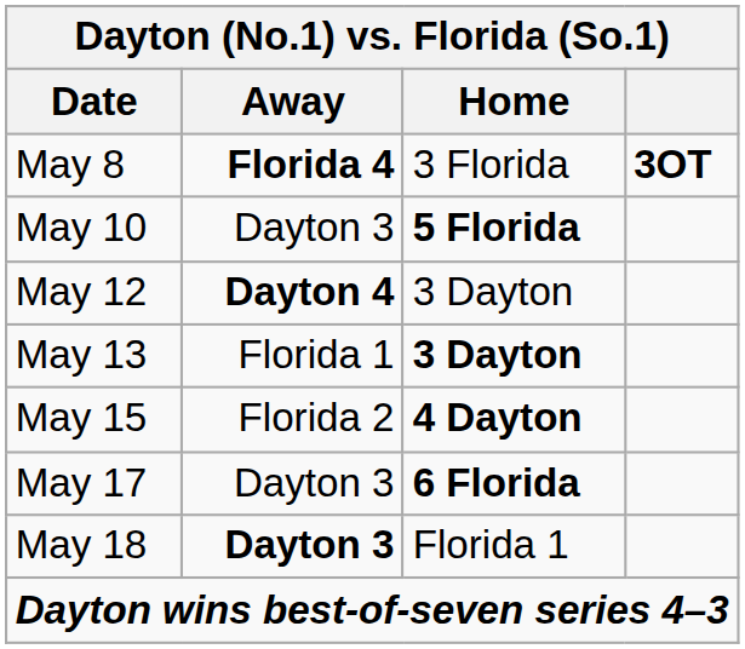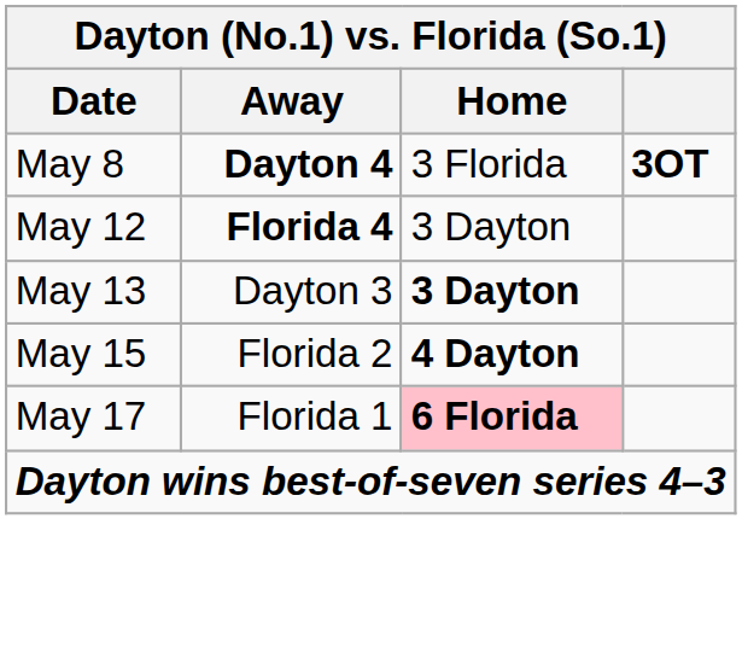 <table class="wikitable">
 <tr>
 <th bgcolor="#DDDDDD" colspan="4">Dayton (No.1) vs. Florida (So.1)</th>
 </tr>
 <tr>
 <th>Date</th>
 <th>Away</th>
 <th>Home</th>
 <th></th>
 </tr>
 <tr>
 <td>May 8</td>
-<td align="right"><strong>Florida 4</strong></td>
+<td align="right"><strong>Dayton 4</strong></td>
 <td>3 Florida</td>
 <td><strong>3OT</strong></td>
 </tr>
 <tr>
-<td>May 10</td>
-<td align="right">Dayton 3</td>
-<td><strong>5 Florida</strong></td>
-<td></td>
-</tr>
-<tr>
 <td>May 12</td>
-<td align="right"><strong>Dayton 4</strong></td>
+<td align="right"><strong>Florida 4</strong></td>
 <td>3 Dayton</td>
 <td></td>
 </tr>
 <tr>
 <td>May 13</td>
-<td align="right">Florida 1</td>
+<td align="right">Dayton 3</td>
 <td><strong>3 Dayton</strong></td>
 <td></td>
 </tr>
 <tr>
 <td>May 15</td>
 <td align="right">Florida 2</td>
 <td><strong>4 Dayton</strong></td>
 <td></td>
 </tr>
 <tr>
 <td>May 17</td>
-<td align="right">Dayton 3</td>
-<td><strong>6 Florida</strong></td>
-<td></td>
-</tr>
-<tr>
-<td>May 18</td>
-<td align="right"><strong>Dayton 3</strong></td>
-<td>Florida 1</td>
+<td align="right">Florida 1</td>
+<td style="background: pink;"><strong>6 Florida</strong></td>
 <td></td>
 </tr>
 <tr align="center">
 <td colspan="4"><strong><em>Dayton wins best-of-seven series 4–3</em></strong></td>
 </tr>
 </table>
